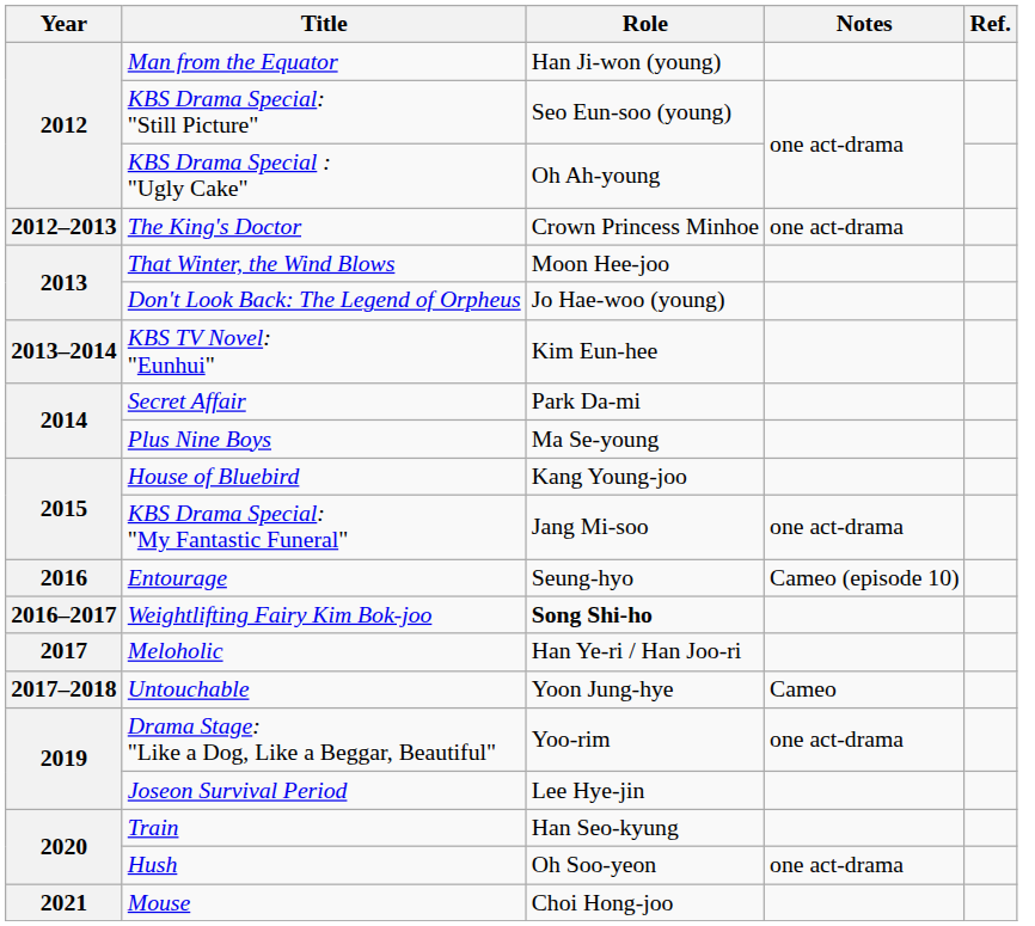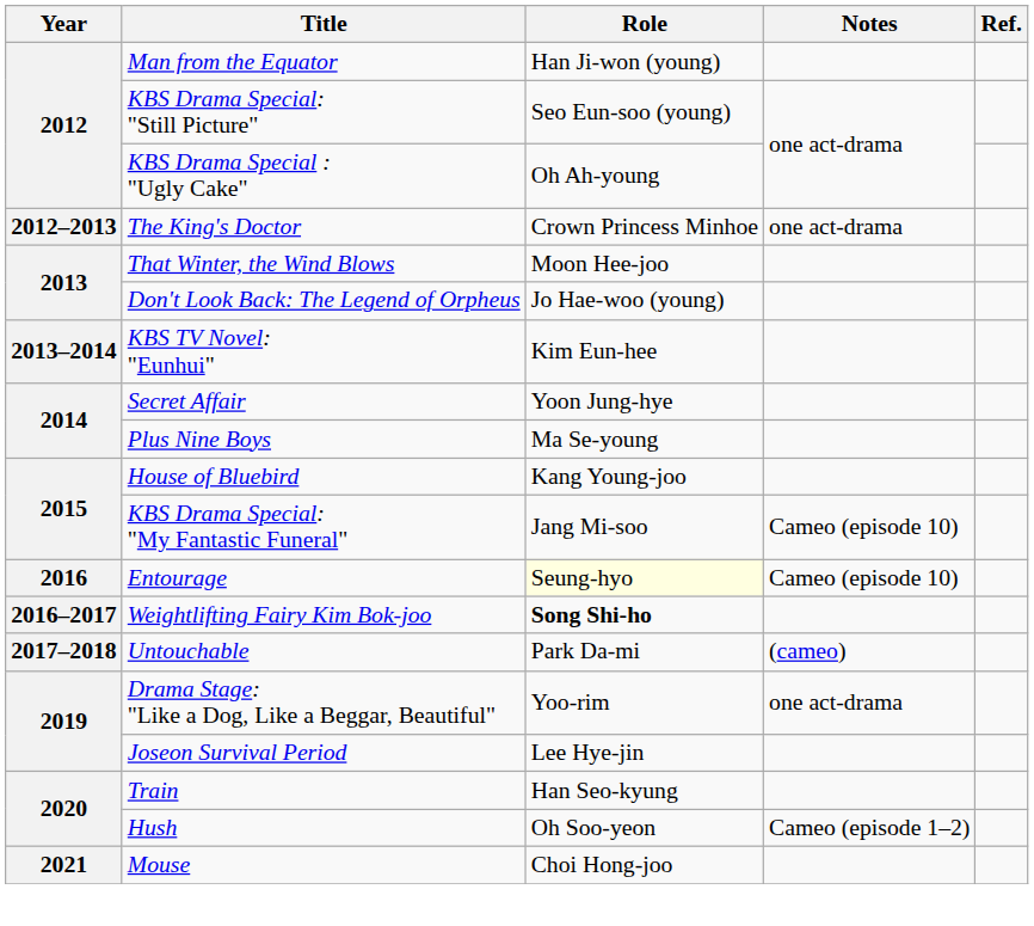 <table class="wikitable sortable plainrowheaders">
 <tr>
 <th>Year</th>
 <th>Title</th>
 <th>Role</th>
 <th>Notes</th>
 <th>Ref.</th>
 </tr>
 <tr>
 <th scope="row" rowspan="3">2012</th>
 <td><em><a href='#'>Man from the Equator</a></em></td>
 <td>Han Ji-won (young)</td>
 <td></td>
 <td></td>
 </tr>
 <tr>
 <td><em><a href='#'>KBS Drama Special</a>:</em><br>"Still Picture"</td>
 <td>Seo Eun-soo (young)</td>
 <td rowspan=2>one act-drama</td>
 <td></td>
 </tr>
 <tr>
 <td><em><a href='#'>KBS Drama Special</a> :</em><br>"Ugly Cake"</td>
 <td>Oh Ah-young</td>
 <td></td>
 </tr>
 <tr>
 <th scope="row">2012–2013</th>
 <td><em><a href='#'>The King's Doctor</a></em></td>
 <td>Crown Princess Minhoe</td>
 <td>one act-drama</td>
 <td></td>
 </tr>
 <tr>
 <th scope="row" rowspan="2">2013</th>
 <td><em><a href='#'>That Winter, the Wind Blows</a></em></td>
 <td>Moon Hee-joo</td>
 <td></td>
 <td></td>
 </tr>
 <tr>
 <td><em><a href='#'>Don't Look Back: The Legend of Orpheus</a></em></td>
 <td>Jo Hae-woo (young)</td>
 <td></td>
 <td></td>
 </tr>
 <tr>
 <th scope="row">2013–2014</th>
 <td><em><a href='#'>KBS TV Novel</a>:</em><br>"<a href='#'>Eunhui</a>"</td>
 <td>Kim Eun-hee</td>
 <td></td>
 <td></td>
 </tr>
 <tr>
 <th scope="row" rowspan="2">2014</th>
 <td><em><a href='#'>Secret Affair</a></em></td>
-<td>Park Da-mi</td>
+<td>Yoon Jung-hye</td>
 <td></td>
 <td></td>
 </tr>
 <tr>
 <td><em><a href='#'>Plus Nine Boys</a></em></td>
 <td>Ma Se-young</td>
 <td></td>
 <td></td>
 </tr>
 <tr>
 <th scope="row" rowspan="2">2015</th>
 <td><em><a href='#'>House of Bluebird</a></em></td>
 <td>Kang Young-joo</td>
 <td></td>
 <td></td>
 </tr>
 <tr>
 <td><em><a href='#'>KBS Drama Special</a>:</em><br>"<a href='#'>My Fantastic Funeral</a>"</td>
 <td>Jang Mi-soo</td>
-<td>one act-drama</td>
+<td>Cameo (episode 10)</td>
 <td></td>
 </tr>
 <tr>
 <th scope="row">2016</th>
 <td><em><a href='#'>Entourage</a></em></td>
-<td>Seung-hyo</td>
+<td style="background: lightyellow;">Seung-hyo</td>
 <td>Cameo (episode 10)</td>
 <td></td>
 </tr>
 <tr>
 <th scope="row">2016–2017</th>
 <td><em><a href='#'>Weightlifting Fairy Kim Bok-joo</a></em></td>
 <td><strong>Song Shi-ho</strong></td>
 <td></td>
 <td></td>
 </tr>
 <tr>
-<th scope="row">2017</th>
-<td><em><a href='#'>Meloholic</a></em></td>
-<td>Han Ye-ri / Han Joo-ri</td>
-<td></td>
-<td></td>
-</tr>
-<tr>
 <th scope="row">2017–2018</th>
 <td><em><a href='#'>Untouchable</a></em></td>
-<td>Yoon Jung-hye</td>
-<td>Cameo</td>
+<td>Park Da-mi</td>
+<td>(<a href='#'>cameo</a>)</td>
 <td></td>
 </tr>
 <tr>
 <th scope="row" rowspan="2">2019</th>
 <td><em><a href='#'>Drama Stage</a>:</em><br>"Like a Dog, Like a Beggar, Beautiful"</td>
 <td>Yoo-rim</td>
 <td>one act-drama</td>
 <td></td>
 </tr>
 <tr>
 <td><em><a href='#'>Joseon Survival Period</a></em></td>
 <td>Lee Hye-jin</td>
 <td></td>
 <td></td>
 </tr>
 <tr>
 <th scope="row" rowspan="2">2020</th>
 <td><em><a href='#'>Train</a></em></td>
 <td>Han Seo-kyung</td>
 <td></td>
 <td></td>
 </tr>
 <tr>
 <td><em><a href='#'>Hush</a></em></td>
 <td>Oh Soo-yeon</td>
-<td>one act-drama</td>
+<td>Cameo (episode 1–2)</td>
 <td></td>
 </tr>
 <tr>
 <th scope="row">2021</th>
 <td><em><a href='#'>Mouse</a></em></td>
 <td>Choi Hong-joo</td>
 <td></td>
 <td></td>
 </tr>
 <tr>
 </tr>
 </table>
